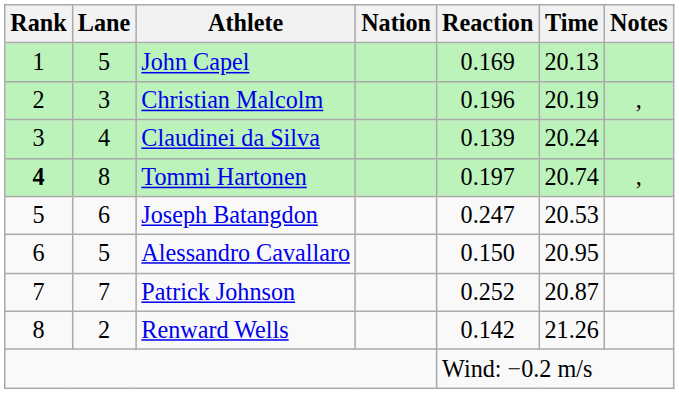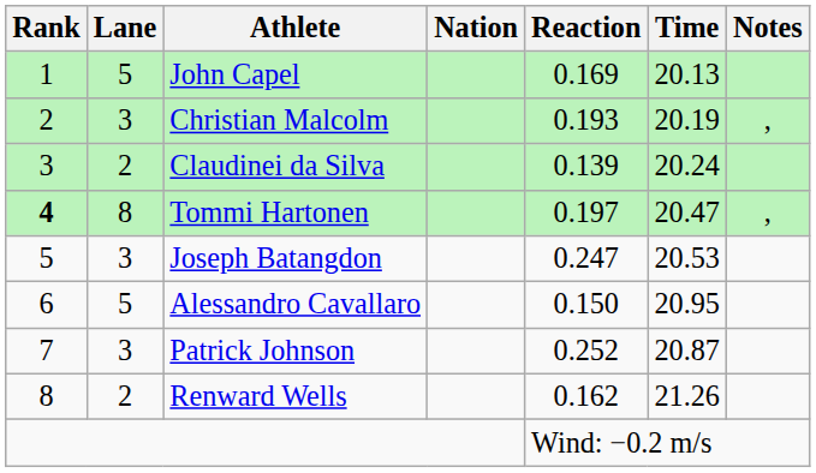 <table class="wikitable sortable" style="text-align:center">
 <tr>
 <th>Rank</th>
 <th>Lane</th>
 <th>Athlete</th>
 <th>Nation</th>
 <th>Reaction</th>
 <th>Time</th>
 <th>Notes</th>
 </tr>
 <tr bgcolor = "bbf3bb">
 <td>1</td>
 <td>5</td>
 <td align="left"><a href='#'>John Capel</a></td>
 <td align="left"></td>
 <td>0.169</td>
 <td>20.13</td>
 <td></td>
 </tr>
 <tr bgcolor = "bbf3bb">
 <td>2</td>
 <td>3</td>
 <td align="left"><a href='#'>Christian Malcolm</a></td>
 <td align="left"></td>
-<td>0.196</td>
+<td>0.193</td>
 <td>20.19</td>
 <td>, </td>
 </tr>
 <tr bgcolor = "bbf3bb">
 <td>3</td>
-<td>4</td>
+<td>2</td>
 <td align="left"><a href='#'>Claudinei da Silva</a></td>
 <td align="left"></td>
 <td>0.139</td>
 <td>20.24</td>
 <td></td>
 </tr>
 <tr bgcolor = "bbf3bb">
 <td><strong>4</strong></td>
 <td>8</td>
 <td align="left"><a href='#'>Tommi Hartonen</a></td>
 <td align="left"></td>
 <td>0.197</td>
-<td>20.74</td>
+<td>20.47</td>
 <td>, <strong></strong></td>
 </tr>
 <tr>
 <td>5</td>
-<td>6</td>
+<td>3</td>
 <td align="left"><a href='#'>Joseph Batangdon</a></td>
 <td align="left"></td>
 <td>0.247</td>
 <td>20.53</td>
 <td></td>
 </tr>
 <tr>
 <td>6</td>
 <td>5</td>
 <td align="left"><a href='#'>Alessandro Cavallaro</a></td>
 <td align="left"></td>
 <td>0.150</td>
 <td>20.95</td>
 <td></td>
 </tr>
 <tr>
 <td>7</td>
-<td>7</td>
+<td>3</td>
 <td align="left"><a href='#'>Patrick Johnson</a></td>
 <td align="left"></td>
 <td>0.252</td>
 <td>20.87</td>
 <td></td>
 </tr>
 <tr>
 <td>8</td>
 <td>2</td>
 <td align="left"><a href='#'>Renward Wells</a></td>
 <td align="left"></td>
-<td>0.142</td>
+<td>0.162</td>
 <td>21.26</td>
 <td></td>
 </tr>
 <tr class="sortbottom">
 <td colspan=4></td>
 <td colspan="3" style="text-align:left;">Wind: −0.2 m/s</td>
 </tr>
 </table>
